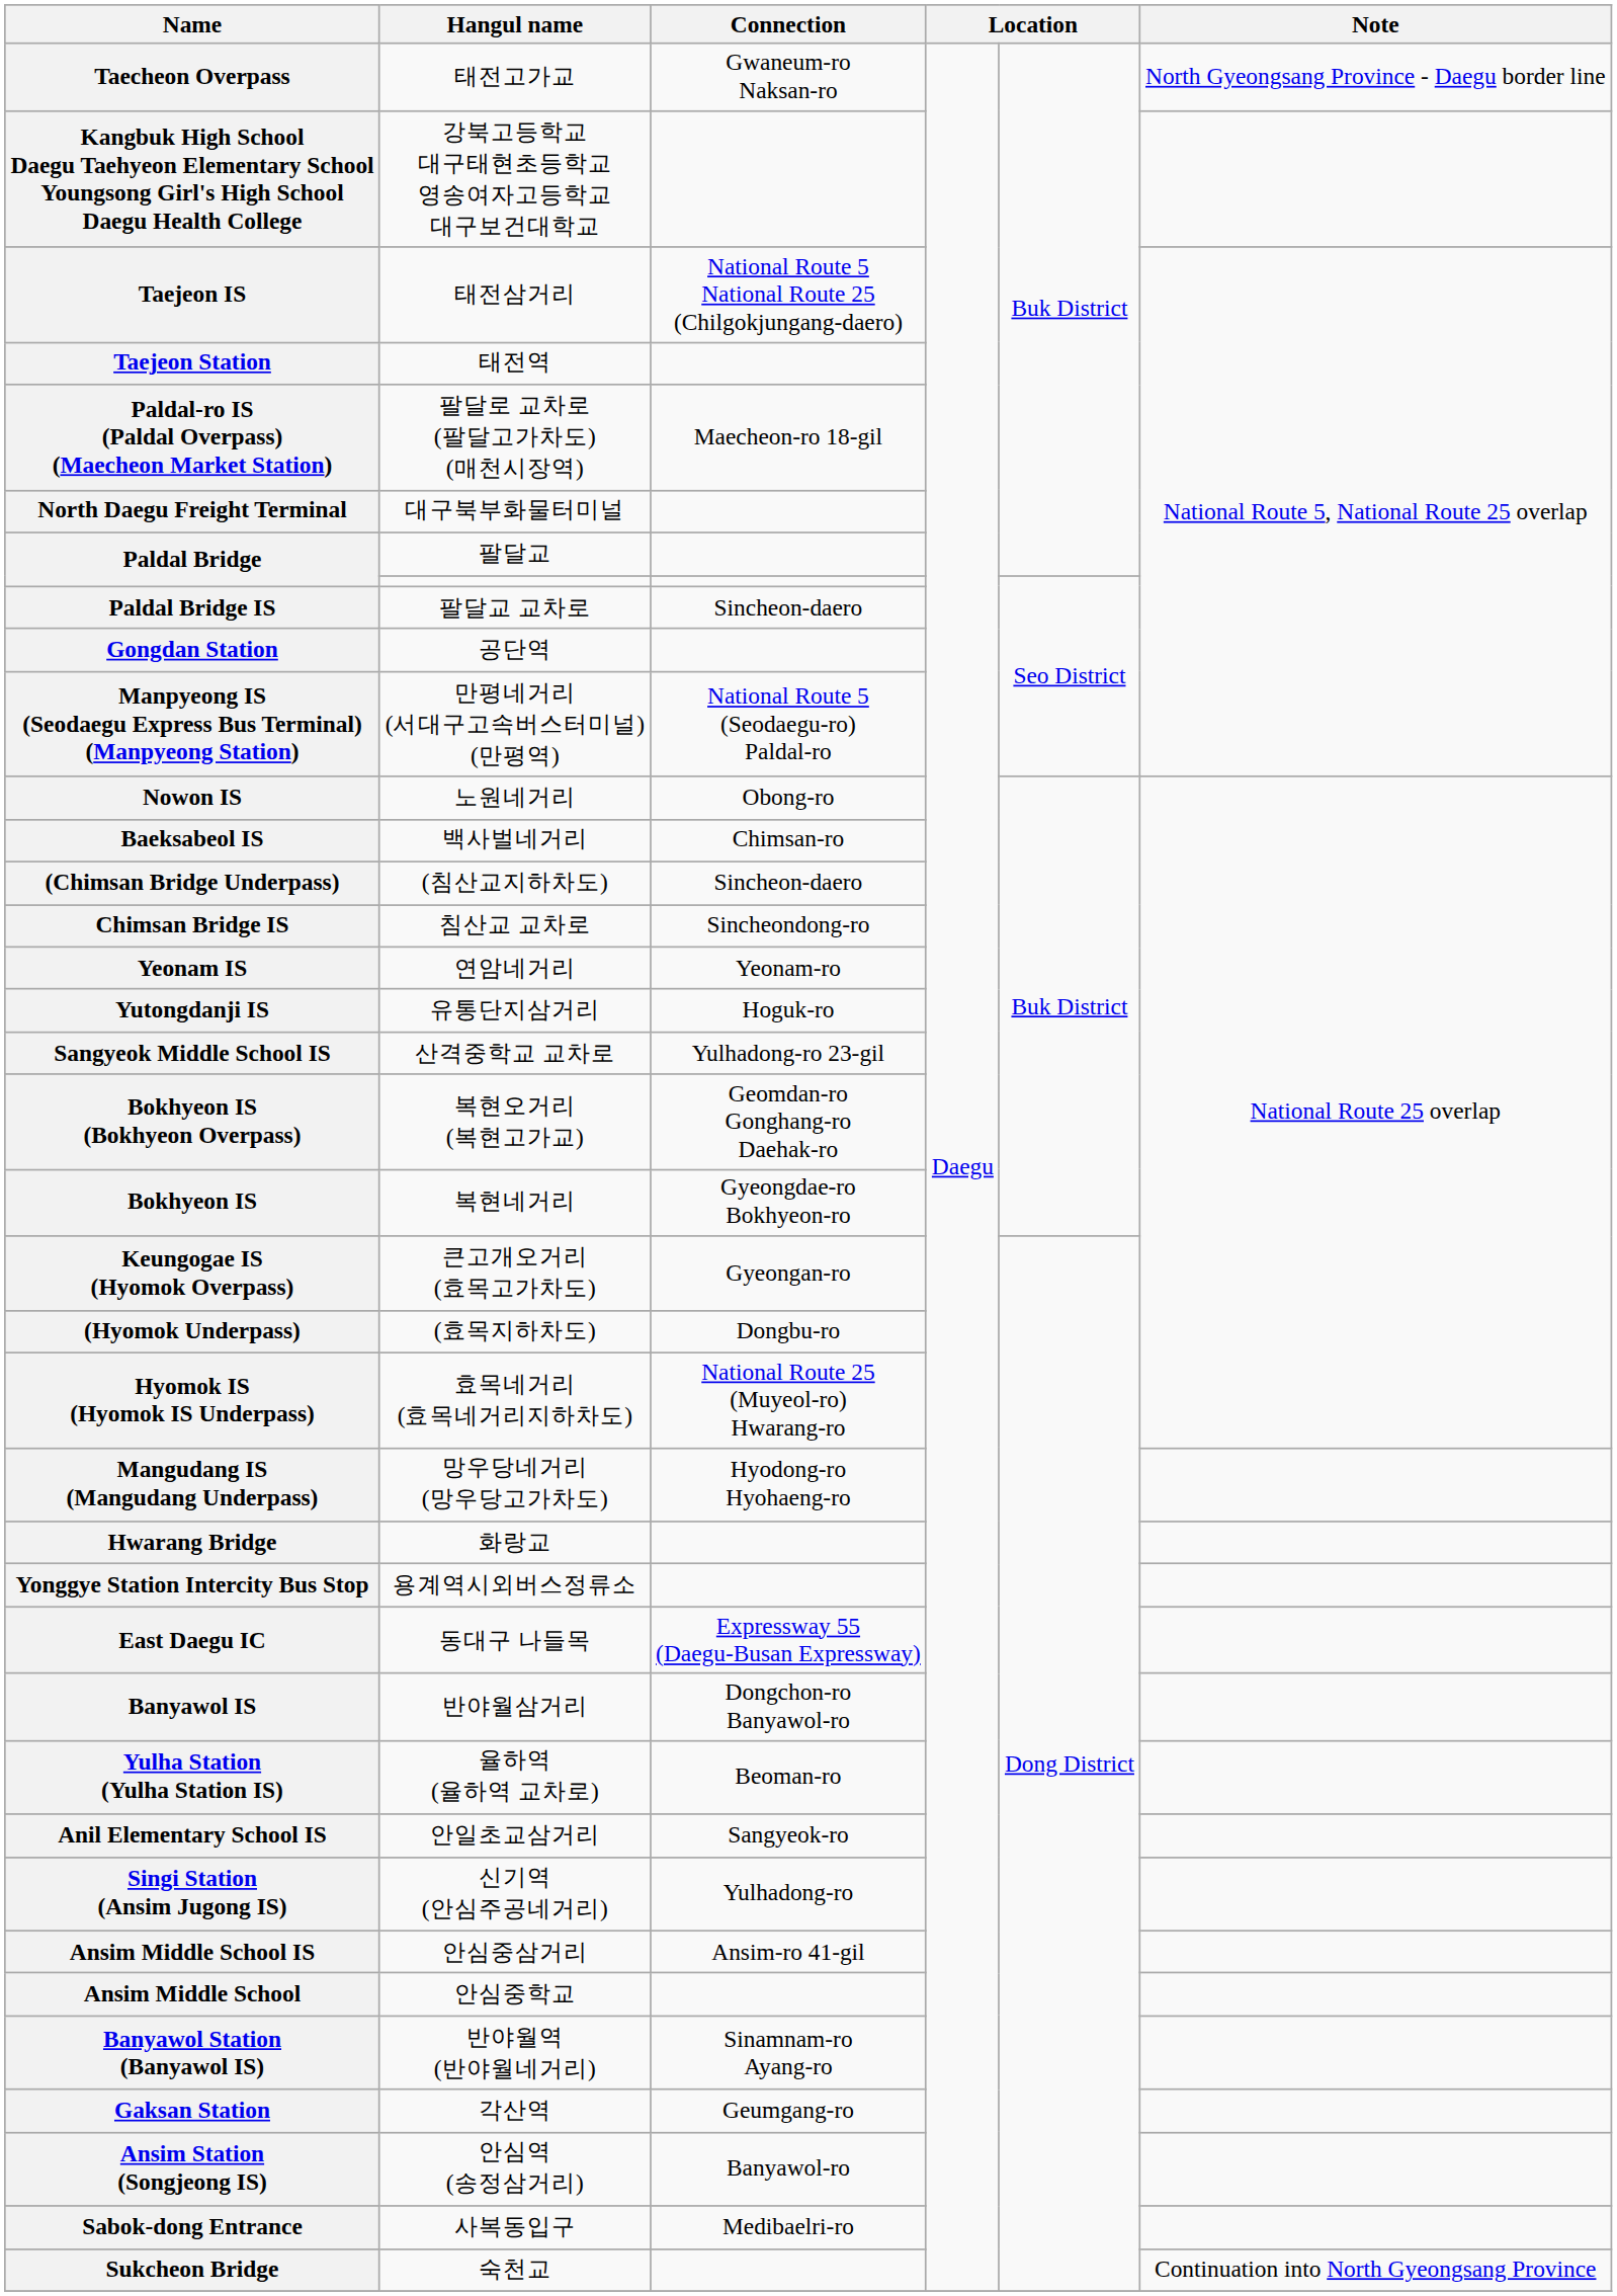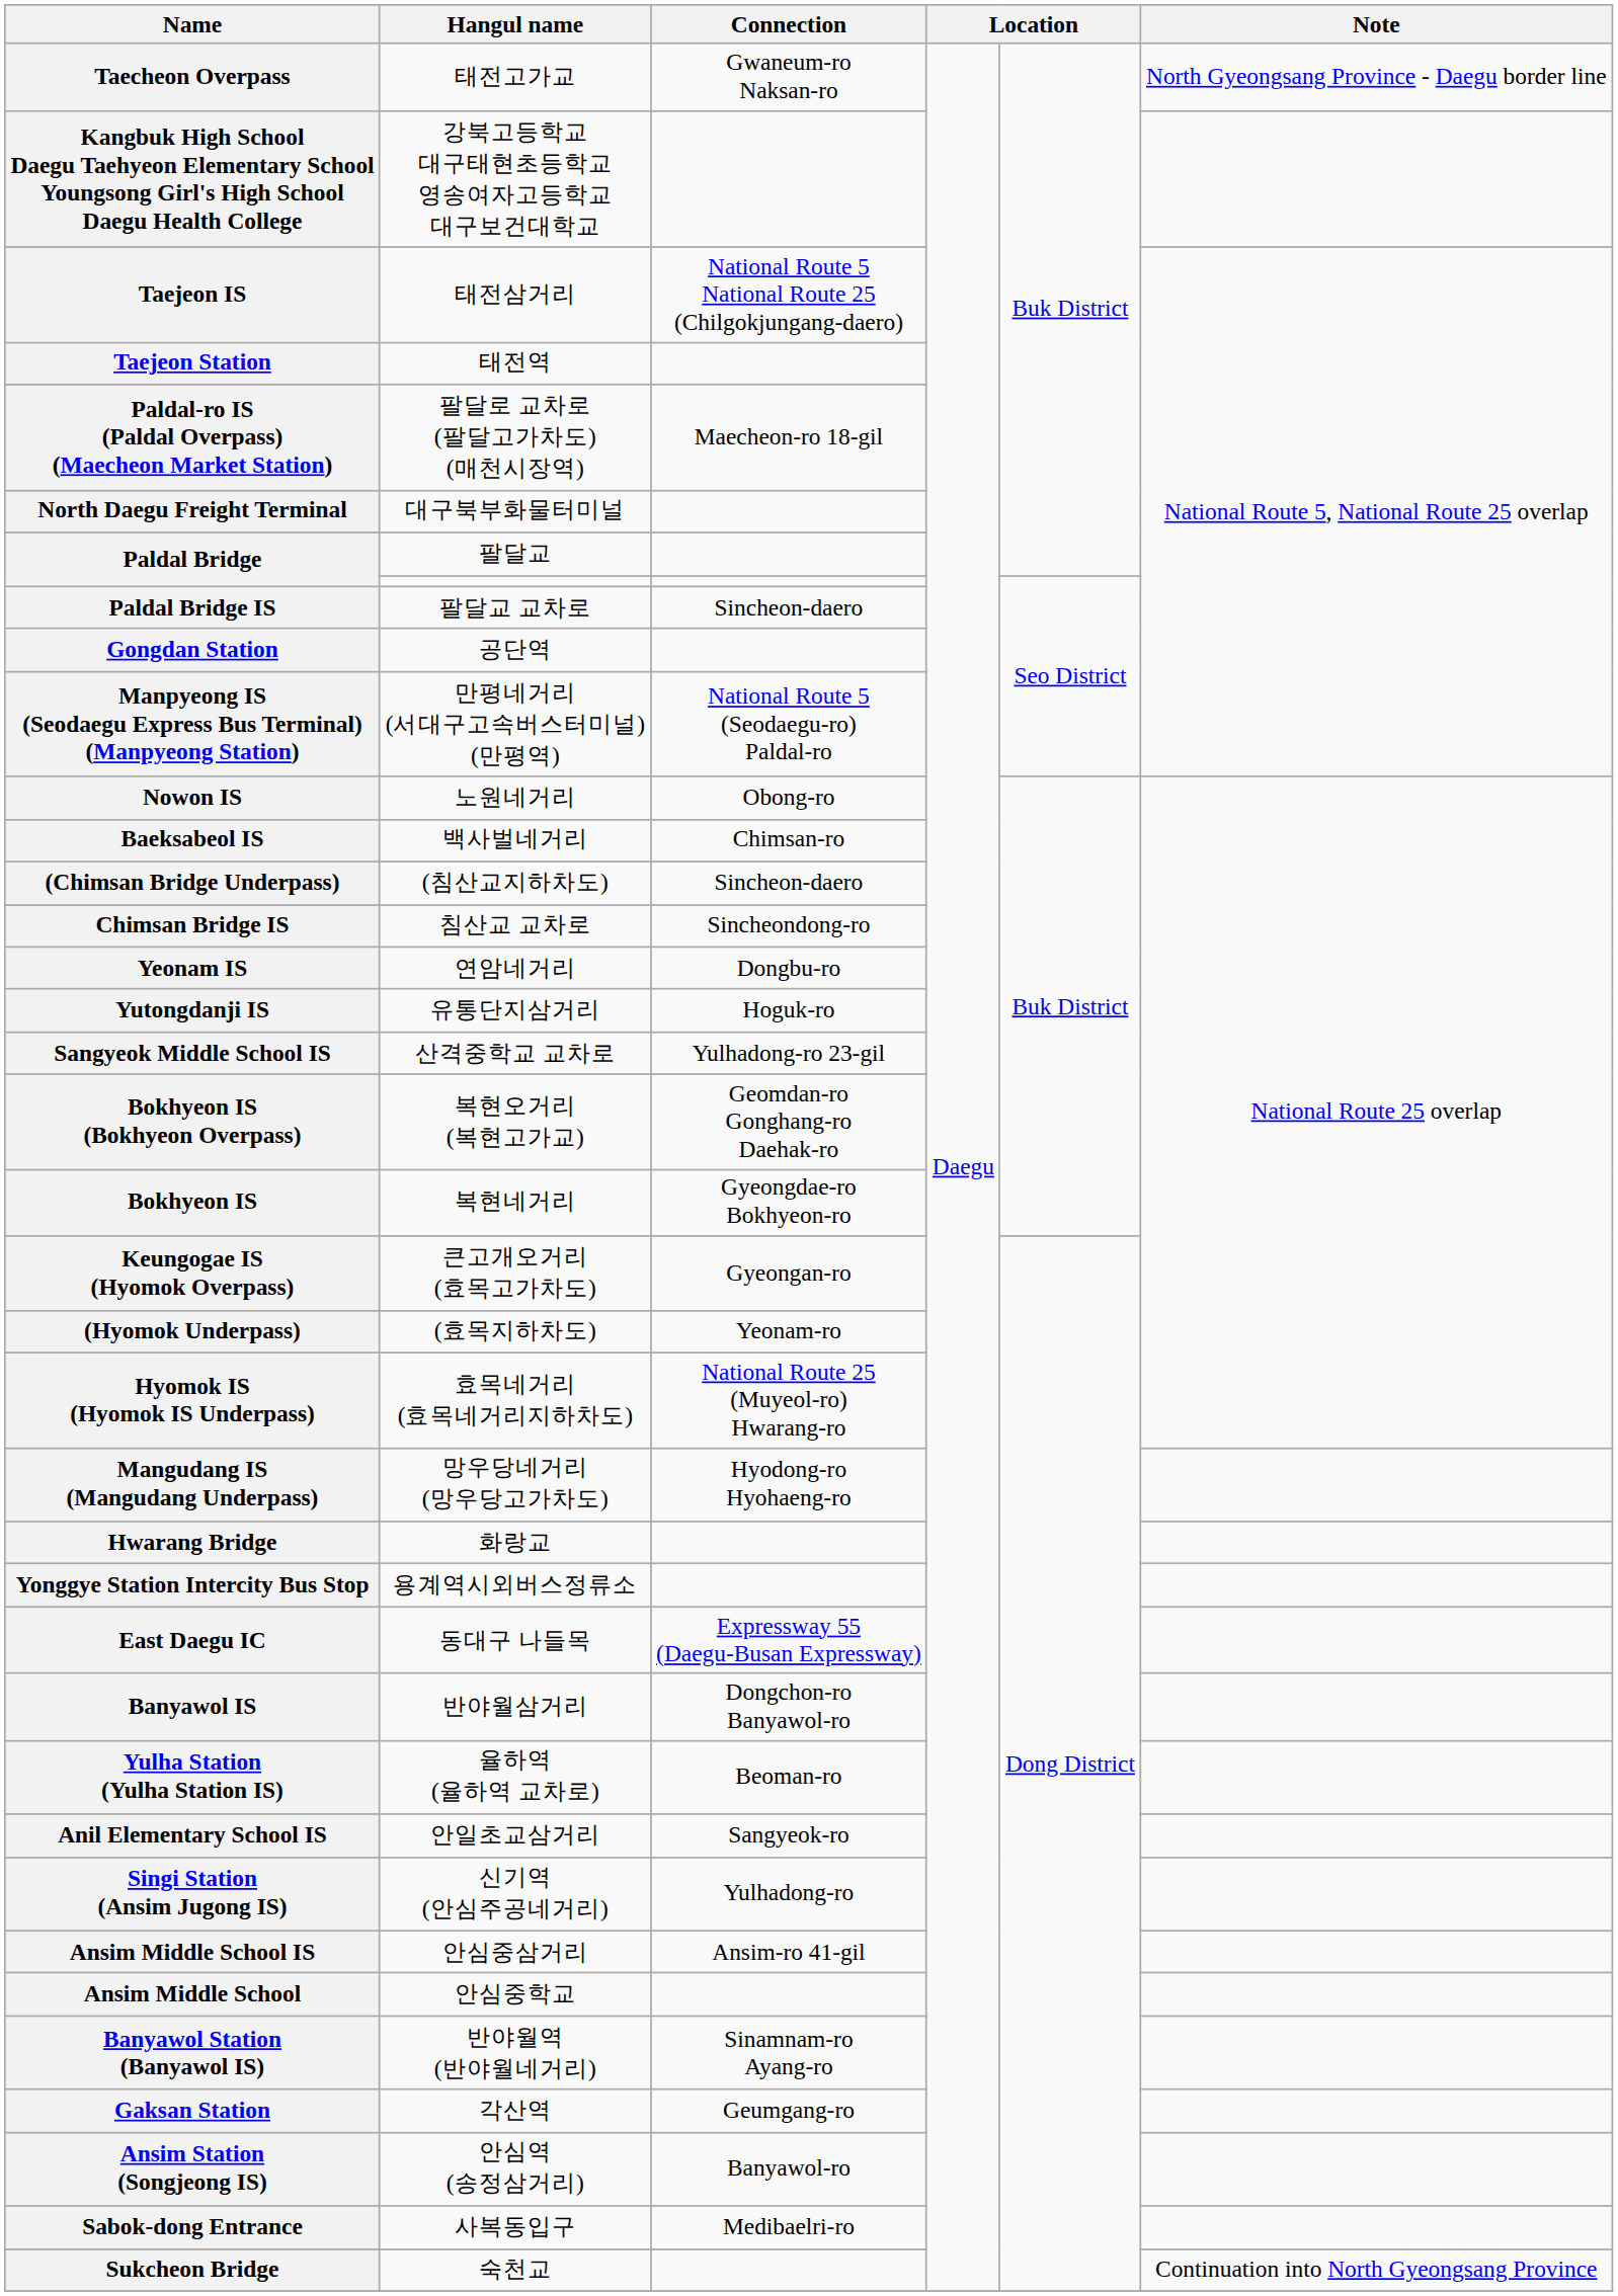 <table class="wikitable" style="font-size: 85%; text-align: center;">
 <tr>
 <th>Name </th>
 <th>Hangul name</th>
 <th>Connection</th>
 <th colspan="2">Location</th>
 <th>Note</th>
 </tr>
 <tr>
 <th>Taecheon Overpass</th>
 <td>태전고가교</td>
 <td>Gwaneum-ro<br>Naksan-ro</td>
 <td rowspan=38><a href='#'>Daegu</a></td>
 <td rowspan=7><a href='#'>Buk District</a></td>
 <td><a href='#'>North Gyeongsang Province</a> - <a href='#'>Daegu</a> border line</td>
 </tr>
 <tr>
 <th>Kangbuk High School<br>Daegu Taehyeon Elementary School<br>Youngsong Girl's High School<br>Daegu Health College</th>
 <td>강북고등학교<br>대구태현초등학교<br>영송여자고등학교<br>대구보건대학교</td>
 <td></td>
 <td></td>
 </tr>
 <tr>
 <th>Taejeon IS</th>
 <td>태전삼거리</td>
 <td><a href='#'>National Route 5</a><br><a href='#'>National Route 25</a><br>(Chilgokjungang-daero)</td>
 <td rowspan=9><a href='#'>National Route 5</a>, <a href='#'>National Route 25</a> overlap</td>
 </tr>
 <tr>
 <th><a href='#'>Taejeon Station</a></th>
 <td>태전역</td>
 <td></td>
 </tr>
 <tr>
 <th>Paldal-ro IS<br>(Paldal Overpass)<br>(<a href='#'>Maecheon Market Station</a>)</th>
 <td>팔달로 교차로<br>(팔달고가차도)<br>(매천시장역)</td>
 <td>Maecheon-ro 18-gil</td>
 </tr>
 <tr>
 <th>North Daegu Freight Terminal</th>
 <td>대구북부화물터미널</td>
 <td></td>
 </tr>
 <tr>
 <th rowspan=2>Paldal Bridge</th>
 <td>팔달교</td>
 <td></td>
 </tr>
 <tr>
 <td></td>
 <td></td>
 <td rowspan=4><a href='#'>Seo District</a></td>
 </tr>
 <tr>
 <th>Paldal Bridge IS</th>
 <td>팔달교 교차로</td>
 <td>Sincheon-daero</td>
 </tr>
 <tr>
 <th><a href='#'>Gongdan Station</a></th>
 <td>공단역</td>
 <td></td>
 </tr>
 <tr>
 <th>Manpyeong IS<br>(Seodaegu Express Bus Terminal)<br>(<a href='#'>Manpyeong Station</a>)</th>
 <td>만평네거리<br>(서대구고속버스터미널)<br>(만평역)</td>
 <td><a href='#'>National Route 5</a><br>(Seodaegu-ro)<br>Paldal-ro</td>
 </tr>
 <tr>
 <th>Nowon IS</th>
 <td>노원네거리</td>
 <td>Obong-ro</td>
 <td rowspan=9><a href='#'>Buk District</a></td>
 <td rowspan=12><a href='#'>National Route 25</a> overlap</td>
 </tr>
 <tr>
 <th>Baeksabeol IS</th>
 <td>백사벌네거리</td>
 <td>Chimsan-ro</td>
 </tr>
 <tr>
 <th>(Chimsan Bridge Underpass)</th>
 <td>(침산교지하차도)</td>
 <td>Sincheon-daero</td>
 </tr>
 <tr>
 <th>Chimsan Bridge IS</th>
 <td>침산교 교차로</td>
 <td>Sincheondong-ro</td>
 </tr>
 <tr>
 <th>Yeonam IS</th>
 <td>연암네거리</td>
-<td>Yeonam-ro</td>
+<td>Dongbu-ro</td>
 </tr>
 <tr>
 <th>Yutongdanji IS</th>
 <td>유통단지삼거리</td>
 <td>Hoguk-ro</td>
 </tr>
 <tr>
 <th>Sangyeok Middle School IS</th>
 <td>산격중학교 교차로</td>
 <td>Yulhadong-ro 23-gil</td>
 </tr>
 <tr>
 <th>Bokhyeon IS<br>(Bokhyeon Overpass)</th>
 <td>복현오거리<br>(복현고가교)</td>
 <td>Geomdan-ro<br>Gonghang-ro<br>Daehak-ro</td>
 </tr>
 <tr>
 <th>Bokhyeon IS</th>
 <td>복현네거리</td>
 <td>Gyeongdae-ro<br>Bokhyeon-ro</td>
 </tr>
 <tr>
 <th>Keungogae IS<br>(Hyomok Overpass)</th>
 <td>큰고개오거리<br>(효목고가차도)</td>
 <td>Gyeongan-ro</td>
 <td rowspan=18><a href='#'>Dong District</a></td>
 </tr>
 <tr>
 <th>(Hyomok Underpass)</th>
 <td>(효목지하차도)</td>
-<td>Dongbu-ro</td>
+<td>Yeonam-ro</td>
 </tr>
 <tr>
 <th>Hyomok IS<br>(Hyomok IS Underpass)</th>
 <td>효목네거리<br>(효목네거리지하차도)</td>
 <td><a href='#'>National Route 25</a><br>(Muyeol-ro)<br>Hwarang-ro</td>
 </tr>
 <tr>
 <th>Mangudang IS<br>(Mangudang Underpass)</th>
 <td>망우당네거리<br>(망우당고가차도)</td>
 <td>Hyodong-ro<br>Hyohaeng-ro</td>
 <td></td>
 </tr>
 <tr>
 <th>Hwarang Bridge</th>
 <td>화랑교</td>
 <td></td>
 <td></td>
 </tr>
 <tr>
 <th>Yonggye Station Intercity Bus Stop</th>
 <td>용계역시외버스정류소</td>
 <td></td>
 <td></td>
 </tr>
 <tr>
 <th>East Daegu IC</th>
 <td>동대구 나들목</td>
 <td><a href='#'>Expressway 55<br>(Daegu-Busan Expressway)</a></td>
 <td></td>
 </tr>
 <tr>
 <th>Banyawol IS</th>
 <td>반야월삼거리</td>
 <td>Dongchon-ro<br>Banyawol-ro</td>
 <td></td>
 </tr>
 <tr>
 <th><a href='#'>Yulha Station</a><br>(Yulha Station IS)</th>
 <td>율하역<br>(율하역 교차로)</td>
 <td>Beoman-ro</td>
 <td></td>
 </tr>
 <tr>
 <th>Anil Elementary School IS</th>
 <td>안일초교삼거리</td>
 <td>Sangyeok-ro</td>
 <td></td>
 </tr>
 <tr>
 <th><a href='#'>Singi Station</a><br>(Ansim Jugong IS)</th>
 <td>신기역<br>(안심주공네거리)</td>
 <td>Yulhadong-ro</td>
 <td></td>
 </tr>
 <tr>
 <th>Ansim Middle School IS</th>
 <td>안심중삼거리</td>
 <td>Ansim-ro 41-gil</td>
 <td></td>
 </tr>
 <tr>
 <th>Ansim Middle School</th>
 <td>안심중학교</td>
 <td></td>
 <td></td>
 </tr>
 <tr>
 <th><a href='#'>Banyawol Station</a><br>(Banyawol IS)</th>
 <td>반야월역<br>(반야월네거리)</td>
 <td>Sinamnam-ro<br>Ayang-ro</td>
 <td></td>
 </tr>
 <tr>
 <th><a href='#'>Gaksan Station</a></th>
 <td>각산역</td>
 <td>Geumgang-ro</td>
 <td></td>
 </tr>
 <tr>
 <th><a href='#'>Ansim Station</a><br>(Songjeong IS)</th>
 <td>안심역<br>(송정삼거리)</td>
 <td>Banyawol-ro</td>
 <td></td>
 </tr>
 <tr>
 <th>Sabok-dong Entrance</th>
 <td>사복동입구</td>
 <td>Medibaelri-ro</td>
 <td></td>
 </tr>
 <tr>
 <th>Sukcheon Bridge</th>
 <td>숙천교</td>
 <td></td>
 <td>Continuation into <a href='#'>North Gyeongsang Province</a></td>
 </tr>
 <tr>
 </tr>
 </table>
